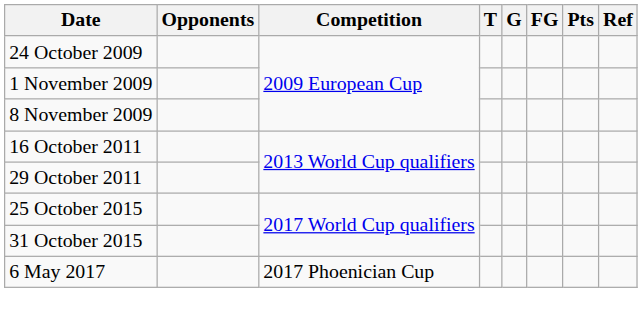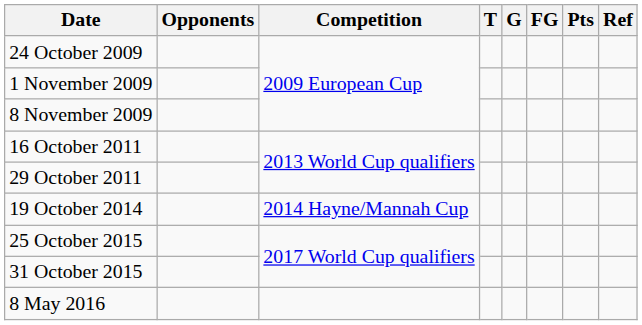 <table class="wikitable">
 <tr>
 <th>Date</th>
 <th>Opponents</th>
 <th>Competition</th>
 <th>T</th>
 <th>G</th>
 <th>FG</th>
 <th>Pts</th>
 <th>Ref</th>
 </tr>
 <tr>
 <td>24 October 2009</td>
 <td></td>
 <td rowspan="3"><a href='#'>2009 European Cup</a></td>
 <td></td>
 <td></td>
 <td></td>
 <td></td>
 <td></td>
 </tr>
 <tr>
 <td>1 November 2009</td>
 <td></td>
 <td></td>
 <td></td>
 <td></td>
 <td></td>
 <td></td>
 </tr>
 <tr>
 <td>8 November 2009</td>
 <td></td>
 <td></td>
 <td></td>
 <td></td>
 <td></td>
 <td></td>
 </tr>
 <tr>
 <td>16 October 2011</td>
 <td></td>
 <td rowspan="2"><a href='#'>2013 World Cup qualifiers</a></td>
 <td></td>
 <td></td>
 <td></td>
 <td></td>
 <td></td>
 </tr>
 <tr>
 <td>29 October 2011</td>
 <td></td>
 <td></td>
 <td></td>
 <td></td>
 <td></td>
 <td></td>
 </tr>
 <tr>
+<td>19 October 2014</td>
+<td></td>
+<td><a href='#'>2014 Hayne/Mannah Cup</a></td>
+<td></td>
+<td></td>
+<td></td>
+<td></td>
+<td></td>
+</tr>
+<tr>
 <td>25 October 2015</td>
 <td></td>
 <td rowspan="2"><a href='#'>2017 World Cup qualifiers</a></td>
 <td></td>
 <td></td>
 <td></td>
 <td></td>
 <td></td>
 </tr>
 <tr>
 <td>31 October 2015</td>
 <td></td>
 <td></td>
 <td></td>
 <td></td>
 <td></td>
 <td></td>
 </tr>
 <tr>
-<td>6 May 2017</td>
+<td>8 May 2016</td>
 <td></td>
-<td>2017 Phoenician Cup</td>
+<td></td>
 <td></td>
 <td></td>
 <td></td>
 <td></td>
 <td></td>
 </tr>
 </table>
